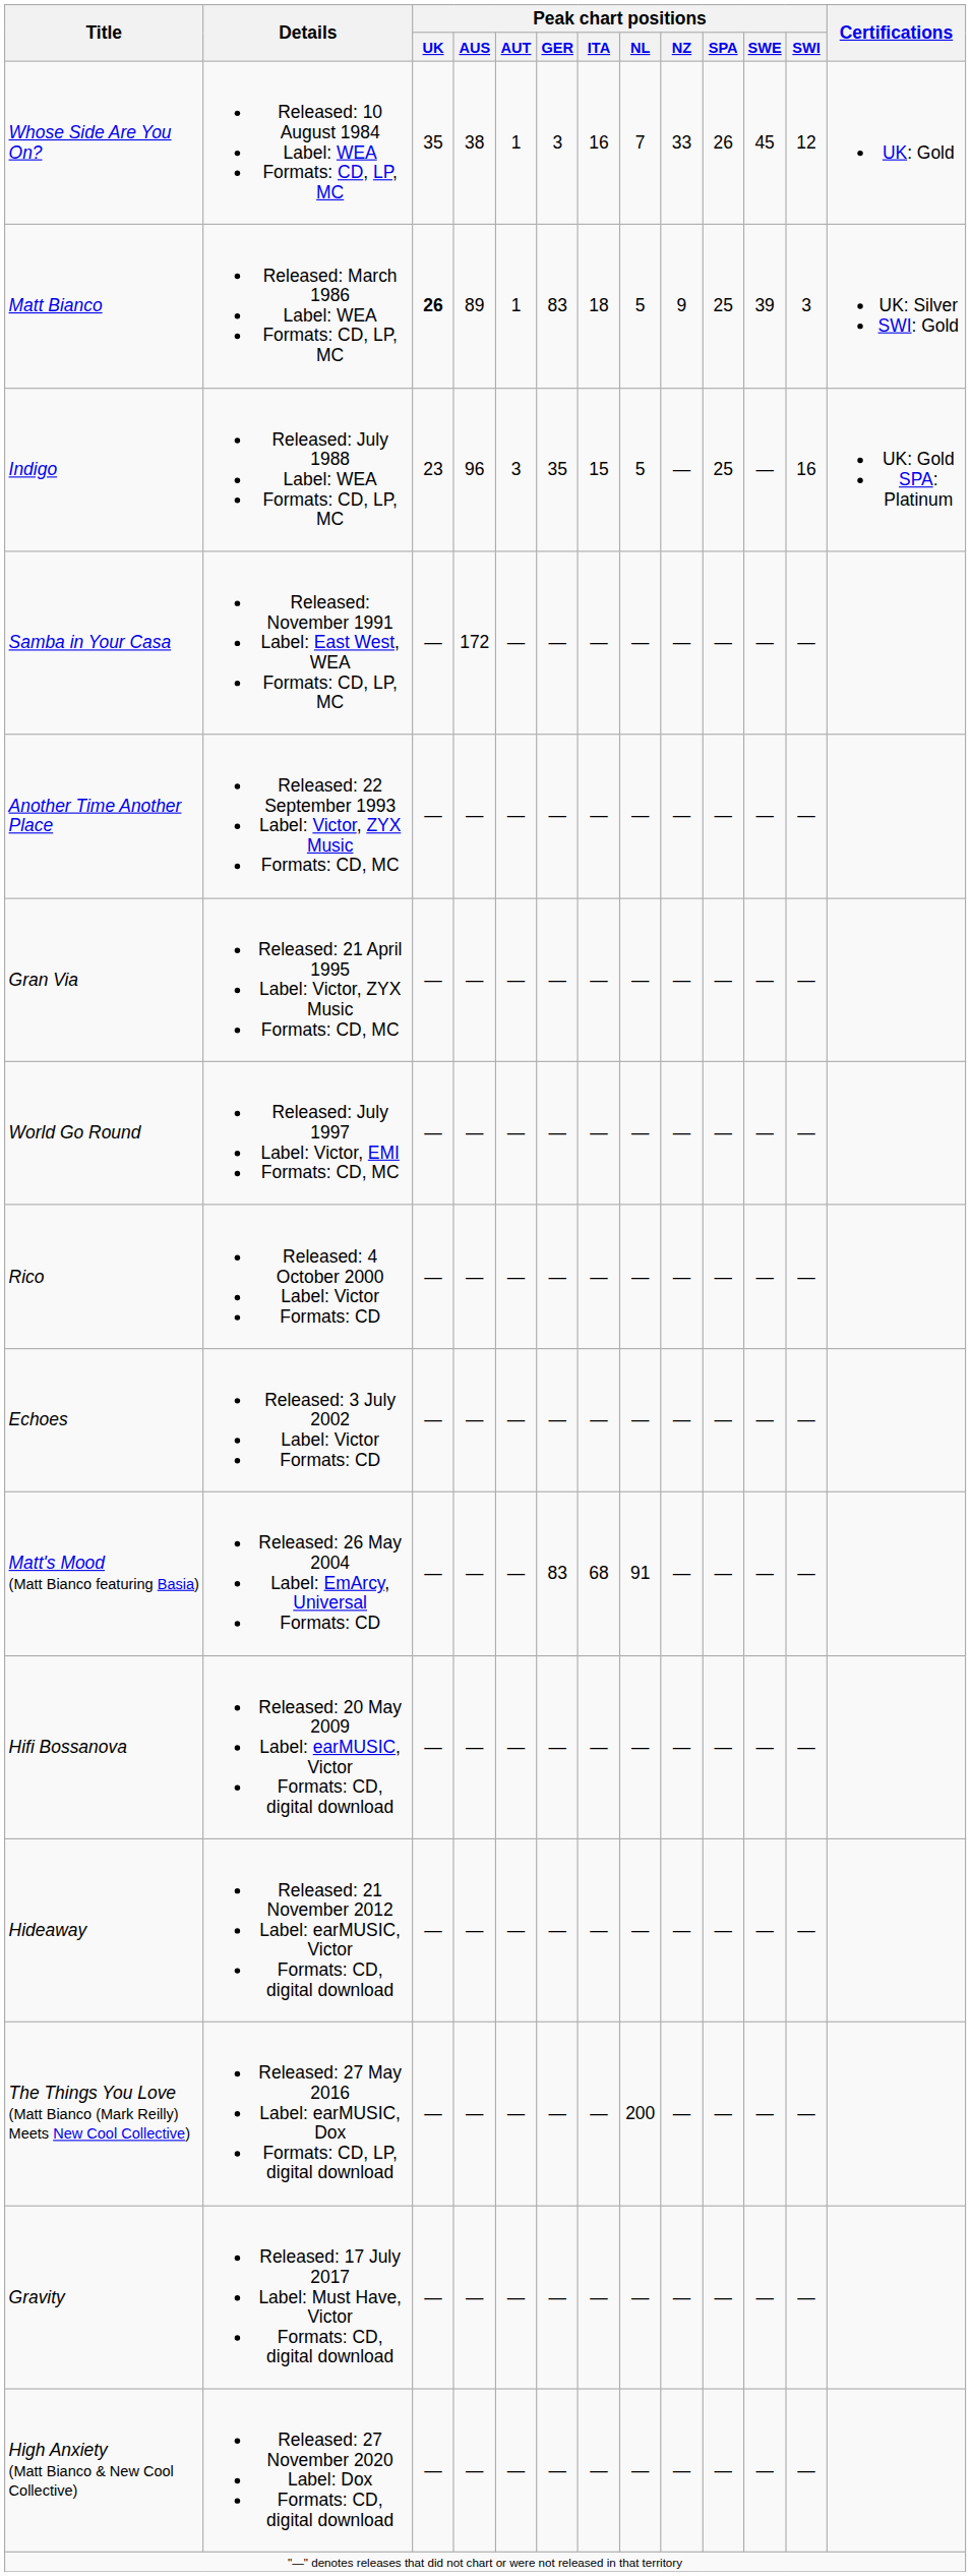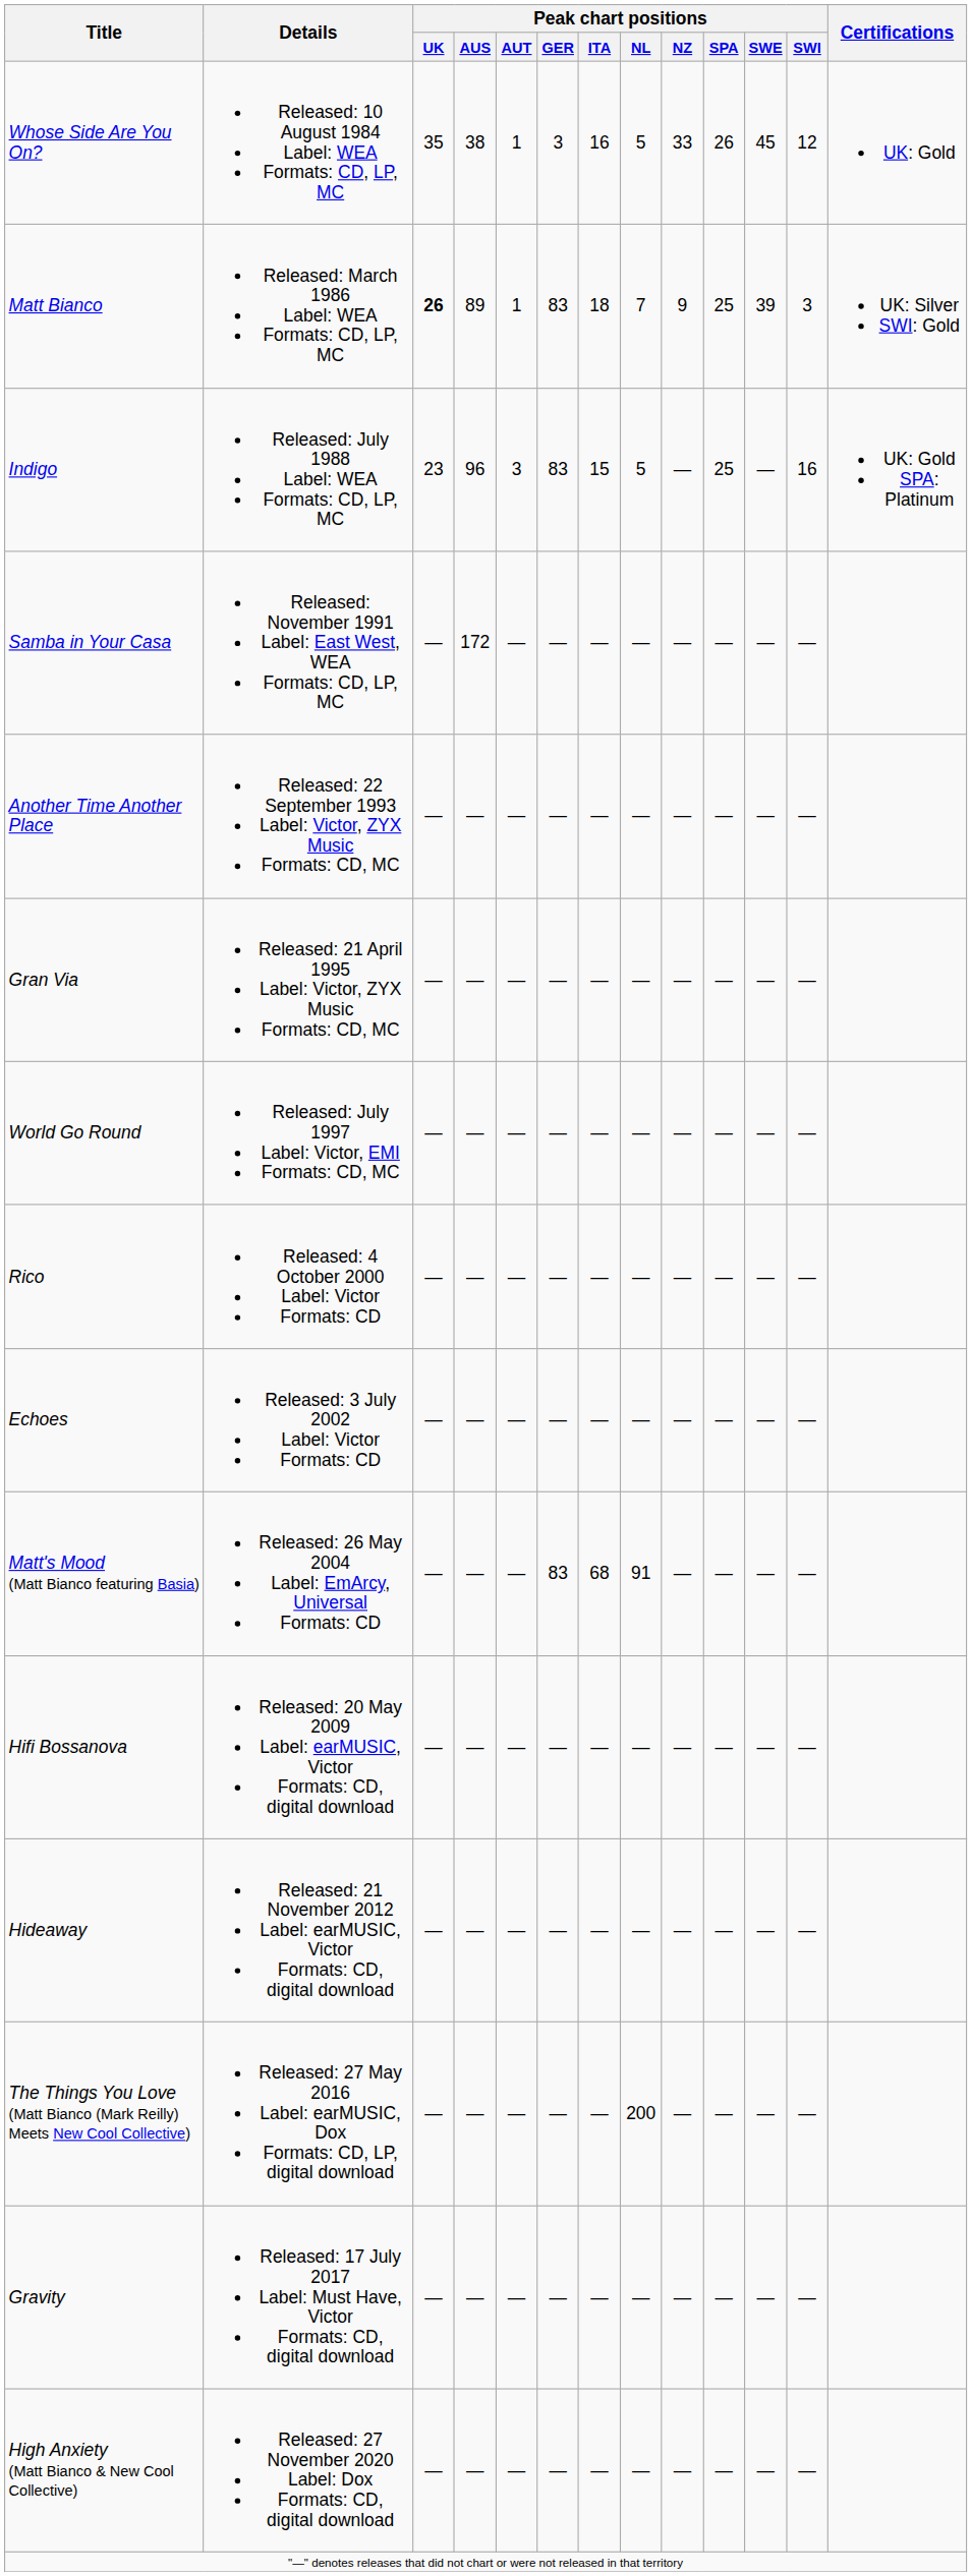 <table class="wikitable" style="text-align:center">
 <tr>
 <th rowspan="2">Title</th>
 <th rowspan="2">Details</th>
 <th colspan="10">Peak chart positions</th>
 <th rowspan="2"><a href='#'>Certifications</a></th>
 </tr>
 <tr>
 <th width="30"><small><a href='#'>UK</a></small><br></th>
 <th width="30"><small><a href='#'>AUS</a></small><br></th>
 <th width="30"><small><a href='#'>AUT</a></small><br></th>
 <th width="30"><small><a href='#'>GER</a></small><br></th>
 <th width="30"><small><a href='#'>ITA</a></small><br></th>
 <th width="30"><small><a href='#'>NL</a></small><br></th>
 <th width="30"><small><a href='#'>NZ</a></small><br></th>
 <th width="30"><small><a href='#'>SPA</a></small><br></th>
 <th width="30"><small><a href='#'>SWE</a></small><br></th>
 <th width="30"><small><a href='#'>SWI</a></small><br></th>
 </tr>
 <tr>
 <td align="left"><em><a href='#'>Whose Side Are You On?</a></em></td>
 <td><br><ul><li>Released: 10 August 1984</li><li>Label: <a href='#'>WEA</a></li><li>Formats: <a href='#'>CD</a>, <a href='#'>LP</a>, <a href='#'>MC</a></li></ul></td>
 <td>35</td>
 <td>38</td>
 <td>1</td>
 <td>3</td>
 <td>16</td>
-<td>7</td>
+<td>5</td>
 <td>33</td>
 <td>26</td>
 <td>45</td>
 <td>12</td>
 <td><br><ul><li><a href='#'>UK</a>: Gold</li></ul></td>
 </tr>
 <tr>
 <td align="left"><em><a href='#'>Matt Bianco</a></em></td>
 <td><br><ul><li>Released: March 1986</li><li>Label: WEA</li><li>Formats: CD, LP, MC</li></ul></td>
 <td><strong>26</strong></td>
 <td>89</td>
 <td>1</td>
 <td>83</td>
 <td>18</td>
-<td>5</td>
+<td>7</td>
 <td>9</td>
 <td>25</td>
 <td>39</td>
 <td>3</td>
 <td><br><ul><li>UK: Silver</li><li><a href='#'>SWI</a>: Gold</li></ul></td>
 </tr>
 <tr>
 <td align="left"><em><a href='#'>Indigo</a></em></td>
 <td><br><ul><li>Released: July 1988</li><li>Label: WEA</li><li>Formats: CD, LP, MC</li></ul></td>
 <td>23</td>
 <td>96</td>
 <td>3</td>
-<td>35</td>
+<td>83</td>
 <td>15</td>
 <td>5</td>
 <td>—</td>
 <td>25</td>
 <td>—</td>
 <td>16</td>
 <td><br><ul><li>UK: Gold</li><li><a href='#'>SPA</a>: Platinum</li></ul></td>
 </tr>
 <tr>
 <td align="left"><em><a href='#'>Samba in Your Casa</a></em></td>
 <td><br><ul><li>Released: November 1991</li><li>Label: <a href='#'>East West</a>, WEA</li><li>Formats: CD, LP, MC</li></ul></td>
 <td>—</td>
 <td>172</td>
 <td>—</td>
 <td>—</td>
 <td>—</td>
 <td>—</td>
 <td>—</td>
 <td>—</td>
 <td>—</td>
 <td>—</td>
 <td></td>
 </tr>
 <tr>
 <td align="left"><em><a href='#'>Another Time Another Place</a></em></td>
 <td><br><ul><li>Released: 22 September 1993</li><li>Label: <a href='#'>Victor</a>, <a href='#'>ZYX Music</a></li><li>Formats: CD, MC</li></ul></td>
 <td>—</td>
 <td>—</td>
 <td>—</td>
 <td>—</td>
 <td>—</td>
 <td>—</td>
 <td>—</td>
 <td>—</td>
 <td>—</td>
 <td>—</td>
 <td></td>
 </tr>
 <tr>
 <td align="left"><em>Gran Via</em></td>
 <td><br><ul><li>Released: 21 April 1995</li><li>Label: Victor, ZYX Music</li><li>Formats: CD, MC</li></ul></td>
 <td>—</td>
 <td>—</td>
 <td>—</td>
 <td>—</td>
 <td>—</td>
 <td>—</td>
 <td>—</td>
 <td>—</td>
 <td>—</td>
 <td>—</td>
 <td></td>
 </tr>
 <tr>
 <td align="left"><em>World Go Round</em></td>
 <td><br><ul><li>Released: July 1997</li><li>Label: Victor, <a href='#'>EMI</a></li><li>Formats: CD, MC</li></ul></td>
 <td>—</td>
 <td>—</td>
 <td>—</td>
 <td>—</td>
 <td>—</td>
 <td>—</td>
 <td>—</td>
 <td>—</td>
 <td>—</td>
 <td>—</td>
 <td></td>
 </tr>
 <tr>
 <td align="left"><em>Rico</em></td>
 <td><br><ul><li>Released: 4 October 2000</li><li>Label: Victor</li><li>Formats: CD</li></ul></td>
 <td>—</td>
 <td>—</td>
 <td>—</td>
 <td>—</td>
 <td>—</td>
 <td>—</td>
 <td>—</td>
 <td>—</td>
 <td>—</td>
 <td>—</td>
 <td></td>
 </tr>
 <tr>
 <td align="left"><em>Echoes</em></td>
 <td><br><ul><li>Released: 3 July 2002</li><li>Label: Victor</li><li>Formats: CD</li></ul></td>
 <td>—</td>
 <td>—</td>
 <td>—</td>
 <td>—</td>
 <td>—</td>
 <td>—</td>
 <td>—</td>
 <td>—</td>
 <td>—</td>
 <td>—</td>
 <td></td>
 </tr>
 <tr>
 <td align="left"><em><a href='#'>Matt's Mood</a></em><br><small>(Matt Bianco featuring <a href='#'>Basia</a>)</small></td>
 <td><br><ul><li>Released: 26 May 2004</li><li>Label: <a href='#'>EmArcy</a>, <a href='#'>Universal</a></li><li>Formats: CD</li></ul></td>
 <td>—</td>
 <td>—</td>
 <td>—</td>
 <td>83</td>
 <td>68</td>
 <td>91</td>
 <td>—</td>
 <td>—</td>
 <td>—</td>
 <td>—</td>
 <td></td>
 </tr>
 <tr>
 <td align="left"><em>Hifi Bossanova</em></td>
 <td><br><ul><li>Released: 20 May 2009</li><li>Label: <a href='#'>earMUSIC</a>, Victor</li><li>Formats: CD, digital download</li></ul></td>
 <td>—</td>
 <td>—</td>
 <td>—</td>
 <td>—</td>
 <td>—</td>
 <td>—</td>
 <td>—</td>
 <td>—</td>
 <td>—</td>
 <td>—</td>
 <td></td>
 </tr>
 <tr>
 <td align="left"><em>Hideaway</em></td>
 <td><br><ul><li>Released: 21 November 2012</li><li>Label: earMUSIC, Victor</li><li>Formats: CD, digital download</li></ul></td>
 <td>—</td>
 <td>—</td>
 <td>—</td>
 <td>—</td>
 <td>—</td>
 <td>—</td>
 <td>—</td>
 <td>—</td>
 <td>—</td>
 <td>—</td>
 <td></td>
 </tr>
 <tr>
 <td align="left"><em>The Things You Love</em><br><small>(Matt Bianco (Mark Reilly) Meets <a href='#'>New Cool Collective</a>)</small></td>
 <td><br><ul><li>Released: 27 May 2016</li><li>Label: earMUSIC, Dox</li><li>Formats: CD, LP, digital download</li></ul></td>
 <td>—</td>
 <td>—</td>
 <td>—</td>
 <td>—</td>
 <td>—</td>
 <td>200</td>
 <td>—</td>
 <td>—</td>
 <td>—</td>
 <td>—</td>
 <td></td>
 </tr>
 <tr>
 <td align="left"><em>Gravity</em></td>
 <td><br><ul><li>Released: 17 July 2017</li><li>Label: Must Have, Victor</li><li>Formats: CD, digital download</li></ul></td>
 <td>—</td>
 <td>—</td>
 <td>—</td>
 <td>—</td>
 <td>—</td>
 <td>—</td>
 <td>—</td>
 <td>—</td>
 <td>—</td>
 <td>—</td>
 <td></td>
 </tr>
 <tr>
 <td align="left"><em>High Anxiety</em><br><small>(Matt Bianco & New Cool Collective)</small></td>
 <td><br><ul><li>Released: 27 November 2020</li><li>Label: Dox</li><li>Formats: CD, digital download</li></ul></td>
 <td>—</td>
 <td>—</td>
 <td>—</td>
 <td>—</td>
 <td>—</td>
 <td>—</td>
 <td>—</td>
 <td>—</td>
 <td>—</td>
 <td>—</td>
 <td></td>
 </tr>
 <tr>
 <td colspan="13" style="font-size:8pt">"—" denotes releases that did not chart or were not released in that territory</td>
 </tr>
 </table>
